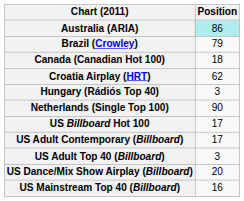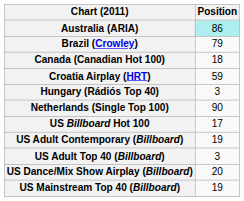 <table class="wikitable sortable plainrowheaders" style="text-align:center">
 <tr>
 <th scope="col">Chart (2011)</th>
 <th scope="col">Position</th>
 </tr>
 <tr>
 <th scope="row">Australia (ARIA)</th>
 <td align="center" style="background: paleturquoise;">86</td>
 </tr>
 <tr>
 <th scope="row">Brazil (<a href='#'>Crowley</a>)</th>
 <td style="text-align:center;">79</td>
 </tr>
 <tr>
 <th scope="row">Canada (Canadian Hot 100)</th>
 <td style="text-align:center;">18</td>
 </tr>
 <tr>
 <th scope="row">Croatia Airplay (<a href='#'>HRT</a>)</th>
-<td style="text-align:center;">62</td>
+<td style="text-align:center;">59</td>
 </tr>
 <tr>
 <th scope="row">Hungary (Rádiós Top 40)</th>
 <td align="center">3</td>
 </tr>
 <tr>
 <th scope="row">Netherlands (Single Top 100)</th>
 <td style="text-align:center;">90</td>
 </tr>
 <tr>
 <th scope="row">US <em>Billboard</em> Hot 100</th>
 <td align="center">17</td>
 </tr>
 <tr>
 <th scope="row">US Adult Contemporary (<em>Billboard</em>)</th>
-<td align="center">17</td>
+<td align="center">19</td>
 </tr>
 <tr>
 <th scope="row">US Adult Top 40 (<em>Billboard</em>)</th>
 <td align="center">3</td>
 </tr>
 <tr>
 <th scope="row">US Dance/Mix Show Airplay (<em>Billboard</em>)</th>
 <td align="center">20</td>
 </tr>
 <tr>
 <th scope="row">US Mainstream Top 40 (<em>Billboard</em>)</th>
-<td align="center">16</td>
+<td align="center">19</td>
 </tr>
 </table>
